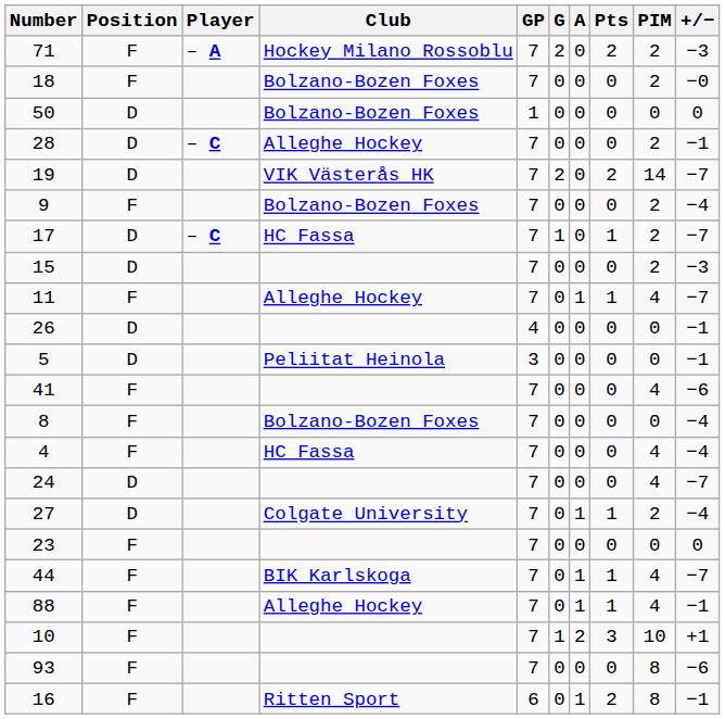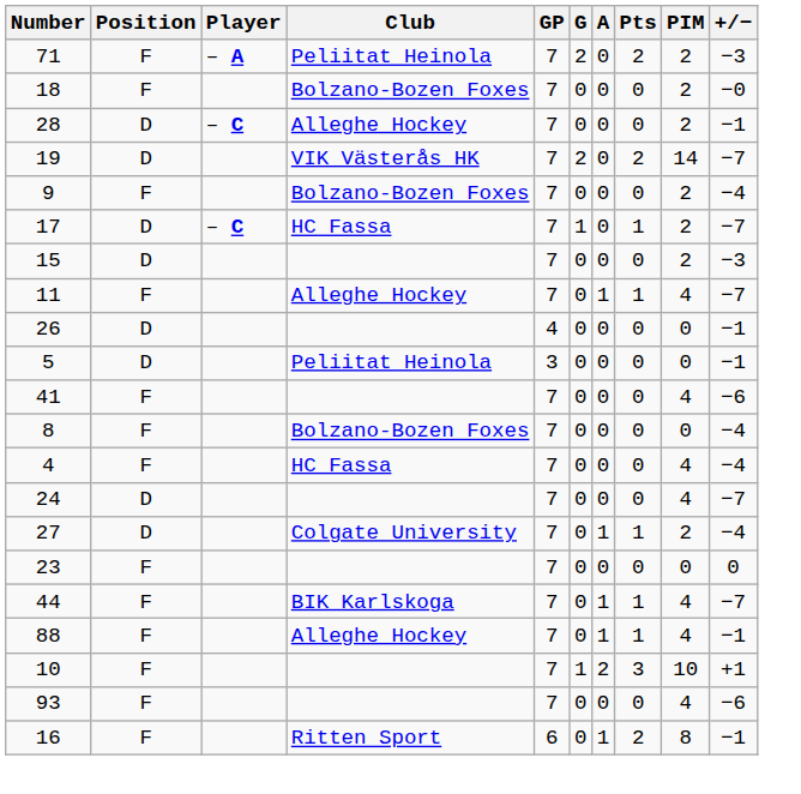 <table class="wikitable sortable" style="text-align: center;">
 <tr>
 <th scope="col">Number</th>
 <th scope="col">Position</th>
 <th scope="col">Player</th>
 <th scope="col">Club</th>
 <th scope="col">GP</th>
 <th scope="col">G</th>
 <th scope="col">A</th>
 <th scope="col">Pts</th>
 <th scope="col">PIM</th>
 <th scope="col">+/−</th>
 </tr>
 <tr>
 <td>71</td>
 <td>F</td>
 <td scope="row" align=left> – <strong><a href='#'>A</a></strong></td>
-<td align=left><a href='#'>Hockey Milano Rossoblu</a></td>
+<td align=left><a href='#'>Peliitat Heinola</a></td>
 <td>7</td>
 <td>2</td>
 <td>0</td>
 <td>2</td>
 <td>2</td>
 <td>−3</td>
 </tr>
 <tr>
 <td>18</td>
 <td>F</td>
 <td scope="row" align=left></td>
 <td align=left><a href='#'>Bolzano-Bozen Foxes</a></td>
 <td>7</td>
 <td>0</td>
 <td>0</td>
 <td>0</td>
 <td>2</td>
 <td>−0</td>
-</tr>
-<tr>
-<td>50</td>
-<td>D</td>
-<td scope="row" align=left></td>
-<td align=left><a href='#'>Bolzano-Bozen Foxes</a></td>
-<td>1</td>
-<td>0</td>
-<td>0</td>
-<td>0</td>
-<td>0</td>
-<td>0</td>
 </tr>
 <tr>
 <td>28</td>
 <td>D</td>
 <td scope="row" align=left> – <strong><a href='#'>C</a></strong></td>
 <td align=left><a href='#'>Alleghe Hockey</a></td>
 <td>7</td>
 <td>0</td>
 <td>0</td>
 <td>0</td>
 <td>2</td>
 <td>−1</td>
 </tr>
 <tr>
 <td>19</td>
 <td>D</td>
 <td scope="row" align=left></td>
 <td align=left><a href='#'>VIK Västerås HK</a></td>
 <td>7</td>
 <td>2</td>
 <td>0</td>
 <td>2</td>
 <td>14</td>
 <td>−7</td>
 </tr>
 <tr>
 <td>9</td>
 <td>F</td>
 <td scope="row" align=left></td>
 <td align=left><a href='#'>Bolzano-Bozen Foxes</a></td>
 <td>7</td>
 <td>0</td>
 <td>0</td>
 <td>0</td>
 <td>2</td>
 <td>−4</td>
 </tr>
 <tr>
 <td>17</td>
 <td>D</td>
 <td scope="row" align=left> – <strong><a href='#'>C</a></strong></td>
 <td align=left><a href='#'>HC Fassa</a></td>
 <td>7</td>
 <td>1</td>
 <td>0</td>
 <td>1</td>
 <td>2</td>
 <td>−7</td>
 </tr>
 <tr>
 <td>15</td>
 <td>D</td>
 <td scope="row" align=left></td>
 <td align=left></td>
 <td>7</td>
 <td>0</td>
 <td>0</td>
 <td>0</td>
 <td>2</td>
 <td>−3</td>
 </tr>
 <tr>
 <td>11</td>
 <td>F</td>
 <td scope="row" align=left></td>
 <td align=left><a href='#'>Alleghe Hockey</a></td>
 <td>7</td>
 <td>0</td>
 <td>1</td>
 <td>1</td>
 <td>4</td>
 <td>−7</td>
 </tr>
 <tr>
 <td>26</td>
 <td>D</td>
 <td scope="row" align=left></td>
 <td align=left></td>
 <td>4</td>
 <td>0</td>
 <td>0</td>
 <td>0</td>
 <td>0</td>
 <td>−1</td>
 </tr>
 <tr>
 <td>5</td>
 <td>D</td>
 <td scope="row" align=left></td>
 <td align=left><a href='#'>Peliitat Heinola</a></td>
 <td>3</td>
 <td>0</td>
 <td>0</td>
 <td>0</td>
 <td>0</td>
 <td>−1</td>
 </tr>
 <tr>
 <td>41</td>
 <td>F</td>
 <td scope="row" align=left></td>
 <td align=left></td>
 <td>7</td>
 <td>0</td>
 <td>0</td>
 <td>0</td>
 <td>4</td>
 <td>−6</td>
 </tr>
 <tr>
 <td>8</td>
 <td>F</td>
 <td scope="row" align=left></td>
 <td align=left><a href='#'>Bolzano-Bozen Foxes</a></td>
 <td>7</td>
 <td>0</td>
 <td>0</td>
 <td>0</td>
 <td>0</td>
 <td>−4</td>
 </tr>
 <tr>
 <td>4</td>
 <td>F</td>
 <td scope="row" align=left></td>
 <td align=left><a href='#'>HC Fassa</a></td>
 <td>7</td>
 <td>0</td>
 <td>0</td>
 <td>0</td>
 <td>4</td>
 <td>−4</td>
 </tr>
 <tr>
 <td>24</td>
 <td>D</td>
 <td scope="row" align=left></td>
 <td align=left></td>
 <td>7</td>
 <td>0</td>
 <td>0</td>
 <td>0</td>
 <td>4</td>
 <td>−7</td>
 </tr>
 <tr>
 <td>27</td>
 <td>D</td>
 <td scope="row" align=left></td>
 <td align=left><a href='#'>Colgate University</a></td>
 <td>7</td>
 <td>0</td>
 <td>1</td>
 <td>1</td>
 <td>2</td>
 <td>−4</td>
 </tr>
 <tr>
 <td>23</td>
 <td>F</td>
 <td scope="row" align=left></td>
 <td align=left></td>
 <td>7</td>
 <td>0</td>
 <td>0</td>
 <td>0</td>
 <td>0</td>
 <td>0</td>
 </tr>
 <tr>
 <td>44</td>
 <td>F</td>
 <td scope="row" align=left></td>
 <td align=left><a href='#'>BIK Karlskoga</a></td>
 <td>7</td>
 <td>0</td>
 <td>1</td>
 <td>1</td>
 <td>4</td>
 <td>−7</td>
 </tr>
 <tr>
 <td>88</td>
 <td>F</td>
 <td scope="row" align=left></td>
 <td align=left><a href='#'>Alleghe Hockey</a></td>
 <td>7</td>
 <td>0</td>
 <td>1</td>
 <td>1</td>
 <td>4</td>
 <td>−1</td>
 </tr>
 <tr>
 <td>10</td>
 <td>F</td>
 <td scope="row" align=left></td>
 <td align=left></td>
 <td>7</td>
 <td>1</td>
 <td>2</td>
 <td>3</td>
 <td>10</td>
 <td>+1</td>
 </tr>
 <tr>
 <td>93</td>
 <td>F</td>
 <td scope="row" align=left></td>
 <td align=left></td>
 <td>7</td>
 <td>0</td>
 <td>0</td>
 <td>0</td>
-<td>8</td>
+<td>4</td>
 <td>−6</td>
 </tr>
 <tr>
 <td>16</td>
 <td>F</td>
 <td scope="row" align=left></td>
 <td align=left><a href='#'>Ritten Sport</a></td>
 <td>6</td>
 <td>0</td>
 <td>1</td>
 <td>2</td>
 <td>8</td>
 <td>−1</td>
 </tr>
 </table>
